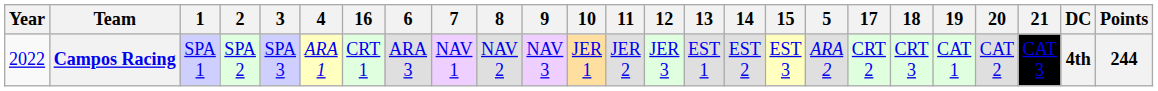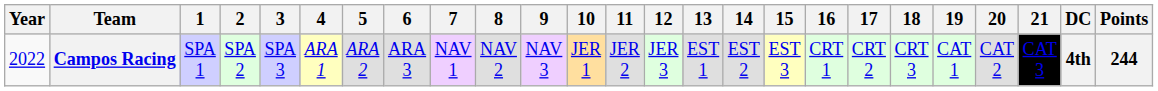 <table class="wikitable" style="text-align:center; font-size:85%">
 <tr>
 <th>Year</th>
 <th>Team</th>
 <th>1</th>
 <th>2</th>
 <th>3</th>
 <th>4</th>
-<th>16</th>
+<th>5</th>
 <th>6</th>
 <th>7</th>
 <th>8</th>
 <th>9</th>
 <th>10</th>
 <th>11</th>
 <th>12</th>
 <th>13</th>
 <th>14</th>
 <th>15</th>
-<th>5</th>
+<th>16</th>
 <th>17</th>
 <th>18</th>
 <th>19</th>
 <th>20</th>
 <th>21</th>
 <th>DC</th>
 <th>Points</th>
 </tr>
 <tr>
 <td><a href='#'>2022</a></td>
 <th nowrap><a href='#'>Campos Racing</a></th>
 <td style="background:#CFCFFF;"><a href='#'>SPA<br>1</a><br></td>
 <td style="background:#DFFFDF;"><a href='#'>SPA<br>2</a><br></td>
 <td style="background:#CFCFFF;"><a href='#'>SPA<br>3</a><br></td>
 <td style="background:#FFFFBF;"><em><a href='#'>ARA<br>1</a></em><br></td>
-<td style="background:#DFFFDF;"><a href='#'>CRT<br>1</a><br></td>
+<td style="background:#DFDFDF;"><em><a href='#'>ARA<br>2</a></em><br></td>
 <td style="background:#DFDFDF;"><a href='#'>ARA<br>3</a><br></td>
 <td style="background:#EFCFFF;"><a href='#'>NAV<br>1</a><br></td>
 <td style="background:#DFDFDF;"><a href='#'>NAV<br>2</a><br></td>
 <td style="background:#EFCFFF;"><a href='#'>NAV<br>3</a><br></td>
 <td style="background:#FFDF9F;"><a href='#'>JER<br>1</a><br></td>
 <td style="background:#DFDFDF;"><a href='#'>JER<br>2</a><br></td>
 <td style="background:#DFFFDF;"><a href='#'>JER<br>3</a><br></td>
 <td style="background:#DFDFDF;"><a href='#'>EST<br>1</a><br></td>
 <td style="background:#DFDFDF;"><a href='#'>EST<br>2</a><br></td>
 <td style="background:#FFFFBF;"><a href='#'>EST<br>3</a><br></td>
-<td style="background:#DFDFDF;"><em><a href='#'>ARA<br>2</a></em><br></td>
+<td style="background:#DFFFDF;"><a href='#'>CRT<br>1</a><br></td>
 <td style="background:#DFFFDF;"><a href='#'>CRT<br>2</a><br></td>
 <td style="background:#DFFFDF;"><a href='#'>CRT<br>3</a><br></td>
 <td style="background:#DFFFDF;"><a href='#'>CAT<br>1</a><br></td>
 <td style="background:#DFDFDF;"><a href='#'>CAT<br>2</a><br></td>
 <td style="background:#000; color:white;"><a href='#'><span>CAT<br>3</span></a><br></td>
 <th>4th</th>
 <th>244</th>
 </tr>
 </table>
